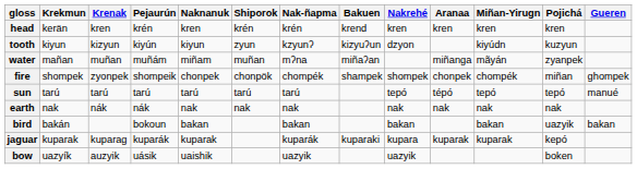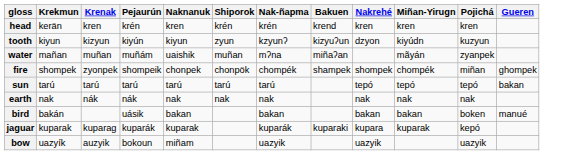 <table class="wikitable sortable" style="font-size: 85%">
 <tr>
 <th>gloss</th>
 <th>Krekmun</th>
 <th><a href='#'>Krenak</a></th>
 <th>Pejaurún</th>
 <th>Naknanuk</th>
 <th>Shiporok</th>
 <th>Nak-ñapma</th>
 <th>Bakuen</th>
 <th><a href='#'>Nakrehé</a></th>
-<th>Aranaa</th>
 <th>Miñan-Yirugn</th>
 <th>Pojichá</th>
 <th><a href='#'>Gueren</a></th>
 </tr>
 <tr>
 <th>head</th>
 <td>kerän</td>
 <td>kren</td>
 <td>krén</td>
 <td>kren</td>
 <td>krén</td>
 <td>krén</td>
 <td>krend</td>
 <td>kren</td>
 <td>kren</td>
 <td>kren</td>
-<td>kren</td>
 <td></td>
 </tr>
 <tr>
 <th>tooth</th>
 <td>kiyun</td>
 <td>kizyun</td>
 <td>kiyún</td>
 <td>kiyun</td>
 <td>zyun</td>
 <td>kzyunʔ</td>
 <td>kizyuʔun</td>
 <td>dzyon</td>
-<td></td>
 <td>kiyúdn</td>
 <td>kuzyun</td>
 <td></td>
 </tr>
 <tr>
 <th>water</th>
 <td>mañan</td>
 <td>muñan</td>
 <td>muñám</td>
-<td>miñam</td>
+<td>uaishik</td>
 <td>muñan</td>
 <td>mʔna</td>
 <td>miñaʔan</td>
 <td></td>
-<td>miñanga</td>
 <td>mãyán</td>
 <td>zyanpek</td>
 <td></td>
 </tr>
 <tr>
 <th>fire</th>
 <td>shompek</td>
 <td>zyonpek</td>
 <td>shompeik</td>
 <td>chonpek</td>
 <td>chonpök</td>
 <td>chompék</td>
 <td>shampek</td>
 <td>shompek</td>
-<td>chonpek</td>
 <td>chompék</td>
 <td>miñan</td>
 <td>ghompek</td>
 </tr>
 <tr>
 <th>sun</th>
 <td>tarú</td>
 <td>tarú</td>
 <td>tarú</td>
 <td>tarú</td>
 <td>tarú</td>
 <td>tarú</td>
 <td></td>
 <td>tepó</td>
-<td>tépó</td>
 <td>tepó</td>
 <td>tepó</td>
-<td>manué</td>
+<td>bakan</td>
 </tr>
 <tr>
 <th>earth</th>
 <td>nak</td>
 <td>nák</td>
 <td>nák</td>
 <td>nak</td>
 <td>nak</td>
 <td>nak</td>
 <td></td>
 <td>nak</td>
 <td>nak</td>
 <td>nak</td>
-<td>nak</td>
 <td></td>
 </tr>
 <tr>
 <th>bird</th>
 <td>bakán</td>
 <td></td>
-<td>bokoun</td>
+<td>uásik</td>
 <td>bakan</td>
 <td></td>
 <td>bakan</td>
 <td></td>
 <td>bakan</td>
-<td></td>
 <td>bakan</td>
-<td>uazyik</td>
-<td>bakan</td>
+<td>boken</td>
+<td>manué</td>
 </tr>
 <tr>
 <th>jaguar</th>
 <td>kuparak</td>
 <td>kuparag</td>
 <td>kuparák</td>
 <td>kuparak</td>
 <td></td>
 <td>kuparák</td>
 <td>kuparaki</td>
 <td>kupara</td>
 <td>kuparak</td>
-<td>kuparak</td>
 <td>kepó</td>
 <td></td>
 </tr>
 <tr>
 <th>bow</th>
 <td>uazyík</td>
 <td>auzyik</td>
-<td>uásik</td>
-<td>uaishik</td>
+<td>bokoun</td>
+<td>miñam</td>
 <td></td>
 <td>uazyik</td>
 <td></td>
 <td>uazyik</td>
 <td></td>
-<td></td>
-<td>boken</td>
+<td>uazyik</td>
 <td></td>
 </tr>
 </table>
